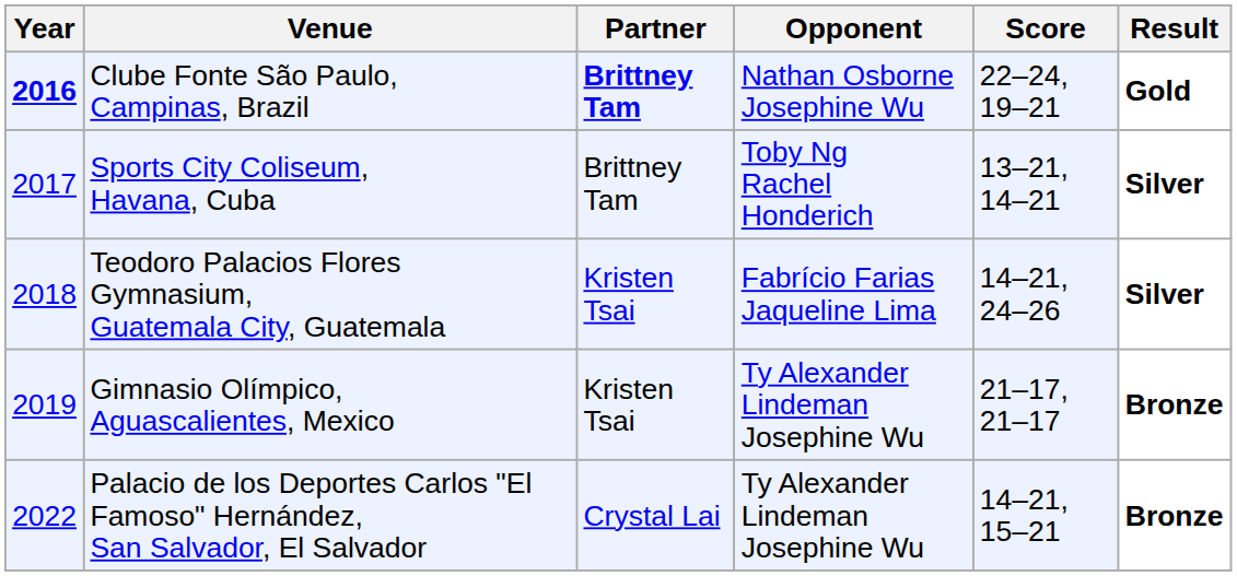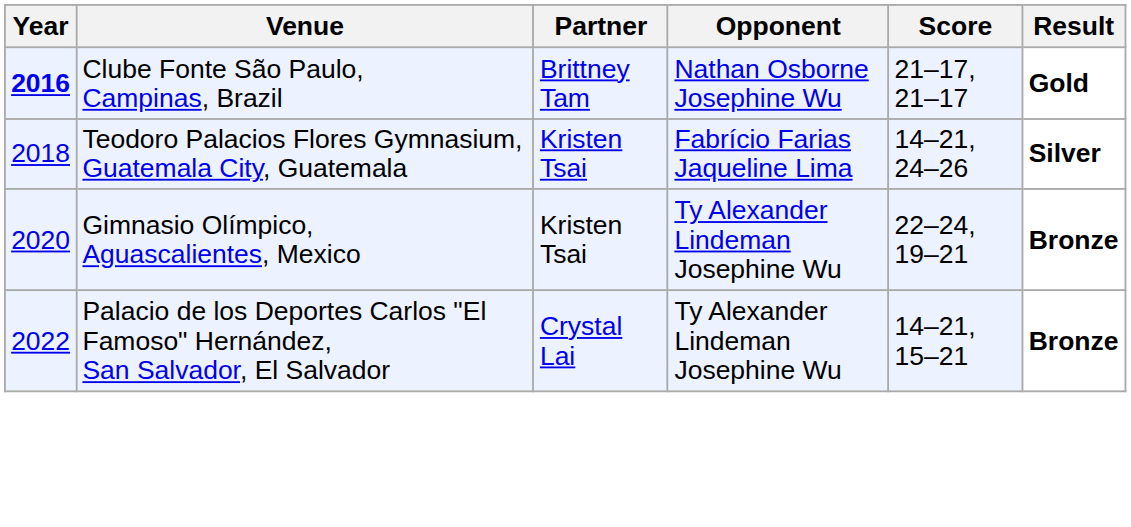 <table class="sortable wikitable" style="font-size: 90%;">
 <tr>
 <th>Year</th>
 <th>Venue</th>
 <th>Partner</th>
 <th>Opponent</th>
 <th>Score</th>
 <th>Result</th>
 </tr>
 <tr style="background:#ECF2FF">
 <td align="center"><strong><a href='#'>2016</a></strong></td>
 <td align="left">Clube Fonte São Paulo,<br><a href='#'>Campinas</a>, Brazil</td>
-<td align="left"><strong> <a href='#'>Brittney Tam</a></strong></td>
+<td align="left"> <a href='#'>Brittney Tam</a></td>
 <td align="left"> <a href='#'>Nathan Osborne</a><br> <a href='#'>Josephine Wu</a></td>
-<td align="left">22–24, 19–21</td>
+<td align="left">21–17, 21–17</td>
 <td style="text-align:left; background:white"> <strong>Gold</strong></td>
-</tr>
-<tr style="background:#ECF2FF">
-<td align="center"><a href='#'>2017</a></td>
-<td align="left"><a href='#'>Sports City Coliseum</a>,<br><a href='#'>Havana</a>, Cuba</td>
-<td align="left"> Brittney Tam</td>
-<td align="left"> <a href='#'>Toby Ng</a><br> <a href='#'>Rachel Honderich</a></td>
-<td align="left">13–21, 14–21</td>
-<td style="text-align:left; background:white"> <strong>Silver</strong></td>
 </tr>
 <tr style="background:#ECF2FF">
 <td align="center"><a href='#'>2018</a></td>
 <td align="left">Teodoro Palacios Flores Gymnasium,<br><a href='#'>Guatemala City</a>, Guatemala</td>
 <td align="left"> <a href='#'>Kristen Tsai</a></td>
 <td align="left"> <a href='#'>Fabrício Farias</a><br> <a href='#'>Jaqueline Lima</a></td>
 <td align="left">14–21, 24–26</td>
 <td style="text-align:left; background:white"> <strong>Silver</strong></td>
 </tr>
 <tr style="background:#ECF2FF">
-<td align="center"><a href='#'>2019</a></td>
+<td align="center"><a href='#'>2020</a></td>
 <td align="left">Gimnasio Olímpico,<br><a href='#'>Aguascalientes</a>, Mexico</td>
 <td align="left"> Kristen Tsai</td>
 <td align="left"> <a href='#'>Ty Alexander Lindeman</a><br> Josephine Wu</td>
-<td align="left">21–17, 21–17</td>
+<td align="left">22–24, 19–21</td>
 <td style="text-align:left; background:white"> <strong>Bronze</strong></td>
 </tr>
 <tr style="background:#ECF2FF">
 <td align="center"><a href='#'>2022</a></td>
 <td align="left">Palacio de los Deportes Carlos "El Famoso" Hernández,<br><a href='#'>San Salvador</a>, El Salvador</td>
 <td align="left"> <a href='#'>Crystal Lai</a></td>
 <td align="left"> Ty Alexander Lindeman<br> Josephine Wu</td>
 <td align="left">14–21, 15–21</td>
 <td style="text-align:left; background:white"> <strong>Bronze</strong></td>
 </tr>
 </table>
